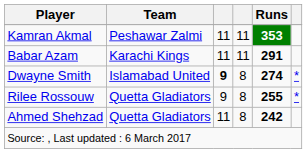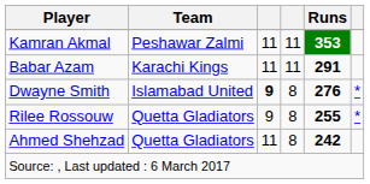 <table class="wikitable" style="text-align: center;">
 <tr>
 <th>Player</th>
 <th>Team</th>
 <th></th>
 <th></th>
 <th>Runs</th>
 <th></th>
 </tr>
 <tr>
 </tr>
 <tr>
 <td style="text-align:left"><a href='#'>Kamran Akmal</a></td>
 <td style="text-align:left"><a href='#'>Peshawar Zalmi</a></td>
 <td>11</td>
 <td>11</td>
 <td style="background:green;color:white"><strong>353</strong></td>
 <td><a href='#'></a></td>
 </tr>
 <tr>
 <td style="text-align:left"><a href='#'>Babar Azam</a></td>
 <td style="text-align:left"><a href='#'>Karachi Kings</a></td>
 <td>11</td>
 <td>11</td>
 <td><strong>291</strong></td>
 <td><a href='#'></a></td>
 </tr>
 <tr>
 <td style="text-align:left"><a href='#'>Dwayne Smith</a></td>
 <td style="text-align:left"><a href='#'>Islamabad United</a></td>
 <td><strong>9</strong></td>
 <td>8</td>
-<td><strong>274</strong></td>
+<td><strong>276</strong></td>
 <td><a href='#'>*</a></td>
 </tr>
 <tr>
 <td style="text-align:left"><a href='#'>Rilee Rossouw</a></td>
 <td style="text-align:left"><a href='#'>Quetta Gladiators</a></td>
 <td>9</td>
 <td>8</td>
 <td><strong>255 </strong></td>
 <td><a href='#'>*</a></td>
 </tr>
 <tr>
 <td style="text-align:left"><a href='#'>Ahmed Shehzad</a></td>
 <td style="text-align:left"><a href='#'>Quetta Gladiators</a></td>
 <td>11</td>
 <td>8</td>
 <td><strong>242 </strong></td>
 <td><a href='#'></a></td>
 </tr>
 <tr>
 <td colspan="6" style="text-align:left"><small>Source: , Last updated : 6 March 2017</small></td>
 </tr>
 </table>
